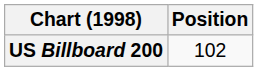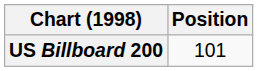 <table class="wikitable plainrowheaders" style="text-align:center">
 <tr>
 <th scope="col">Chart (1998)</th>
 <th scope="col">Position</th>
 </tr>
 <tr>
 <th scope="row">US <em>Billboard</em> 200</th>
-<td>102</td>
+<td>101</td>
 </tr>
 </table>
